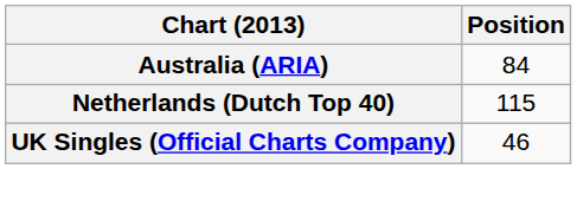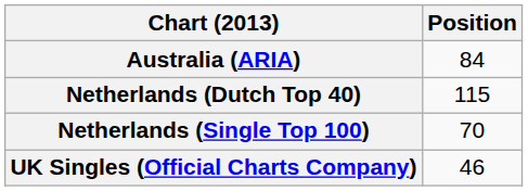 <table class="wikitable sortable plainrowheaders" style="text-align:center">
 <tr>
 <th scope="col">Chart (2013)</th>
 <th scope="col">Position</th>
 </tr>
 <tr>
 <th scope="row">Australia (<a href='#'>ARIA</a>)</th>
 <td>84</td>
 </tr>
 <tr>
 <th scope="row">Netherlands (Dutch Top 40)</th>
 <td>115</td>
 </tr>
 <tr>
+<th scope="row">Netherlands (<a href='#'>Single Top 100</a>)</th>
+<td>70</td>
+</tr>
+<tr>
 <th scope="row">UK Singles (<a href='#'>Official Charts Company</a>)</th>
 <td>46</td>
 </tr>
 </table>
